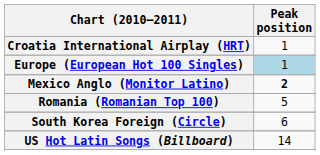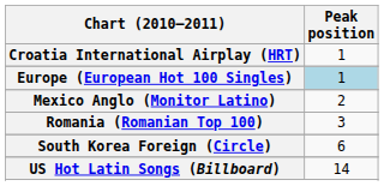 <table class="wikitable plainrowheaders sortable" style="text-align:center">
 <tr>
 <th scope="col">Chart (2010–2011)</th>
 <th scope="col">Peak<br>position</th>
 </tr>
 <tr>
 </tr>
 <tr>
 </tr>
 <tr>
 </tr>
 <tr>
 </tr>
 <tr>
 </tr>
 <tr>
 </tr>
 <tr>
 </tr>
 <tr>
 </tr>
 <tr>
 </tr>
 <tr>
 <th scope="row">Croatia International Airplay (<a href='#'>HRT</a>)</th>
 <td>1</td>
 </tr>
 <tr>
 </tr>
 <tr>
 </tr>
 <tr>
 <th scope="row">Europe (<a href='#'>European Hot 100 Singles</a>)</th>
 <td style="background: lightblue;">1</td>
 </tr>
 <tr>
 </tr>
 <tr>
 </tr>
 <tr>
 </tr>
 <tr>
 </tr>
 <tr>
 </tr>
 <tr>
 </tr>
 <tr>
 </tr>
 <tr>
 </tr>
 <tr>
 </tr>
 <tr>
 <th scope="row">Mexico Anglo (<a href='#'>Monitor Latino</a>)</th>
-<td><strong>2</strong></td>
+<td>2</td>
 </tr>
 <tr>
 </tr>
 <tr>
 </tr>
 <tr>
 </tr>
 <tr>
 </tr>
 <tr>
 </tr>
 <tr>
 </tr>
 <tr>
 </tr>
 <tr>
 <th scope="row">Romania (<a href='#'>Romanian Top 100</a>)</th>
-<td>5</td>
+<td>3</td>
 </tr>
 <tr>
 </tr>
 <tr>
 </tr>
 <tr>
 </tr>
 <tr>
 </tr>
 <tr>
 </tr>
 <tr>
 <th scope="row">South Korea Foreign (<a href='#'>Circle</a>)</th>
 <td>6</td>
 </tr>
 <tr>
 </tr>
 <tr>
 </tr>
 <tr>
 </tr>
 <tr>
 </tr>
 <tr>
 </tr>
 <tr>
 </tr>
 <tr>
 </tr>
 <tr>
 </tr>
 <tr>
 </tr>
 <tr>
 <th scope="row">US <a href='#'>Hot Latin Songs</a> (<em>Billboard</em>)</th>
 <td>14</td>
 </tr>
 <tr>
 </tr>
 <tr>
 </tr>
 </table>
